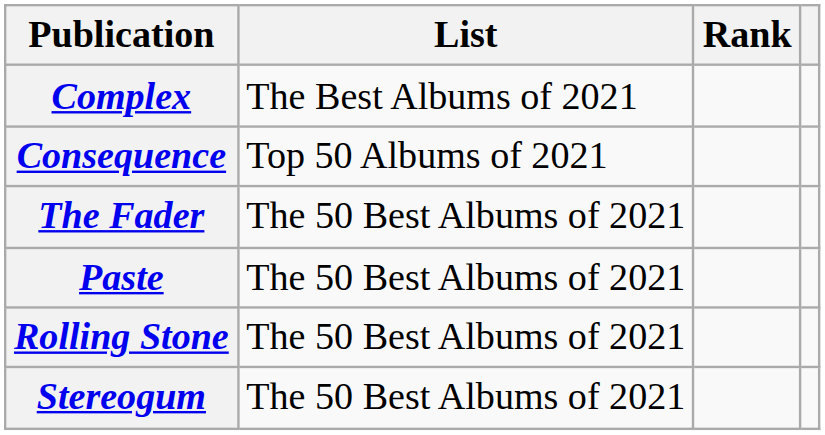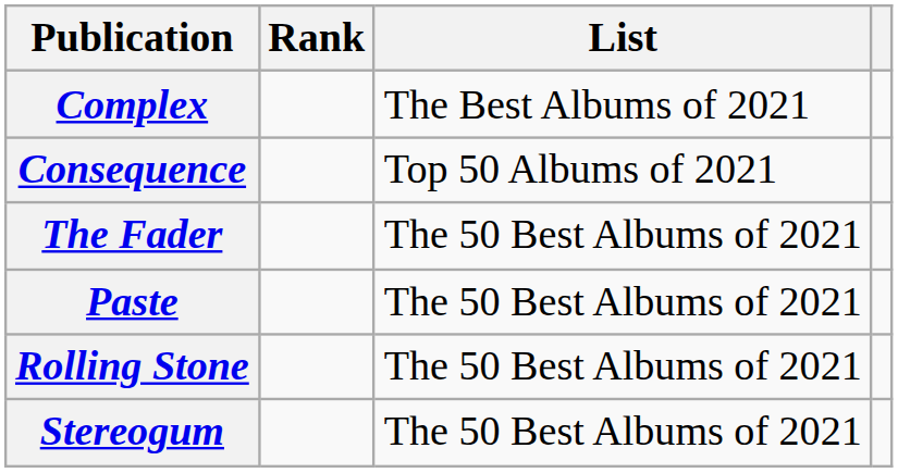 <table class="wikitable sortable plainrowheaders">
 <tr>
 <th scope="col">Publication</th>
+<th scope="col">Rank</th>
 <th scope="col">List</th>
-<th scope="col">Rank</th>
 <th scope="col" class="unsortable"></th>
 </tr>
 <tr>
 <th scope="row"><em><a href='#'>Complex</a></em></th>
+<td></td>
 <td>The Best Albums of 2021</td>
-<td></td>
 <td></td>
 </tr>
 <tr>
 <th scope="row"><em><a href='#'>Consequence</a></em></th>
+<td></td>
 <td>Top 50 Albums of 2021</td>
-<td></td>
 <td></td>
 </tr>
 <tr>
 <th scope="row"><em><a href='#'>The Fader</a></em></th>
+<td></td>
 <td>The 50 Best Albums of 2021</td>
-<td></td>
 <td></td>
 </tr>
 <tr>
 <th scope="row"><em><a href='#'>Paste</a></em></th>
+<td></td>
 <td>The 50 Best Albums of 2021</td>
-<td></td>
 <td></td>
 </tr>
 <tr>
 <th scope="row"><em><a href='#'>Rolling Stone</a></em></th>
+<td></td>
 <td>The 50 Best Albums of 2021</td>
-<td></td>
 <td></td>
 </tr>
 <tr>
 <th scope="row"><em><a href='#'>Stereogum</a></em></th>
+<td></td>
 <td>The 50 Best Albums of 2021</td>
-<td></td>
 <td></td>
 </tr>
 </table>
